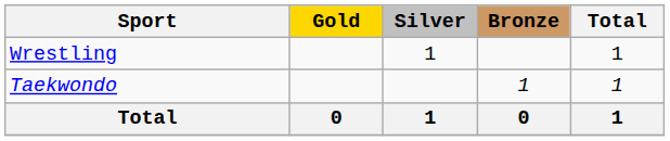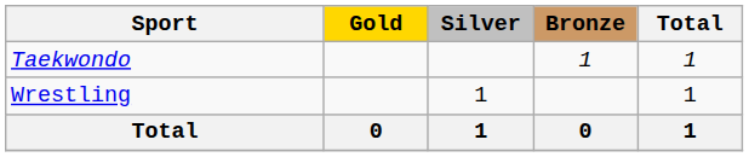 <table class="wikitable sortable" style="text-align:center;">
 <tr>
 <th width=180>Sport</th>
 <th scope="col" style="background:gold; width:55px;">Gold</th>
 <th scope="col" style="background:silver; width:55px;">Silver</th>
 <th scope="col" style="background:#cc9966; width:55px;">Bronze</th>
 <th width=55>Total</th>
 </tr>
+<tr class="sortbottom">
+<td align=left><em><a href='#'>Taekwondo</a></em></td>
+<td></td>
+<td></td>
+<td><em>1</em></td>
+<td><em>1</em></td>
+</tr>
 <tr>
 <td align=left><a href='#'>Wrestling</a></td>
 <td></td>
 <td>1</td>
 <td></td>
 <td>1</td>
-</tr>
-<tr class="sortbottom">
-<td align=left><em><a href='#'>Taekwondo</a></em></td>
-<td></td>
-<td></td>
-<td><em>1</em></td>
-<td><em>1</em></td>
 </tr>
 <tr class="sortbottom">
 <th>Total</th>
 <th>0</th>
 <th>1</th>
 <th>0</th>
 <th>1</th>
 </tr>
 <tr>
 </tr>
 </table>
